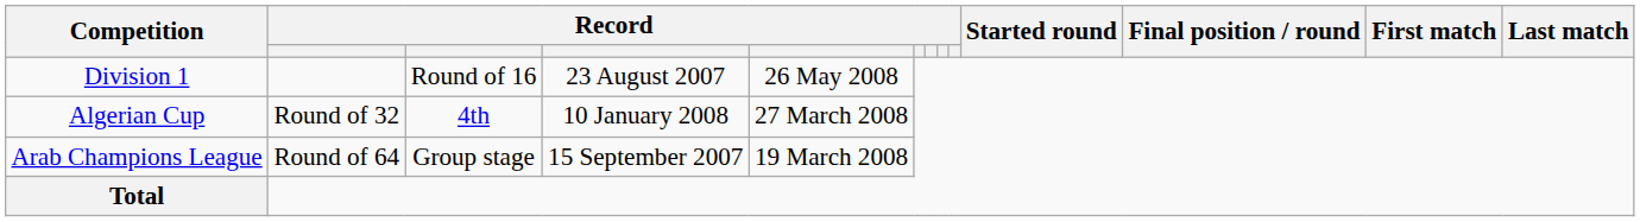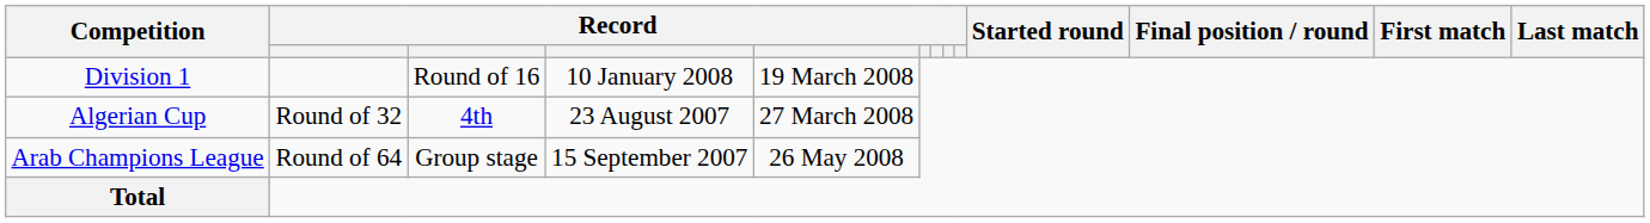 <table class="wikitable" style="text-align: center">
 <tr>
 <th rowspan=2>Competition</th>
 <th colspan=8>Record</th>
 <th rowspan=2>Started round</th>
 <th rowspan=2>Final position / round</th>
 <th rowspan=2>First match</th>
 <th rowspan=2>Last match</th>
 </tr>
 <tr>
 <th></th>
 <th></th>
 <th></th>
 <th></th>
 <th></th>
 <th></th>
 <th></th>
 <th></th>
 </tr>
 <tr>
 <td><a href='#'>Division 1</a><br></td>
 <td></td>
 <td>Round of 16</td>
-<td>23 August 2007</td>
-<td>26 May 2008</td>
+<td>10 January 2008</td>
+<td>19 March 2008</td>
 </tr>
 <tr>
 <td><a href='#'>Algerian Cup</a><br></td>
 <td>Round of 32</td>
 <td><a href='#'>4th</a></td>
-<td>10 January 2008</td>
+<td>23 August 2007</td>
 <td>27 March 2008</td>
 </tr>
 <tr>
 <td><a href='#'>Arab Champions League</a><br></td>
 <td>Round of 64</td>
 <td>Group stage</td>
 <td>15 September 2007</td>
-<td>19 March 2008</td>
+<td>26 May 2008</td>
 </tr>
 <tr>
 <th>Total<br></th>
 </tr>
 </table>
